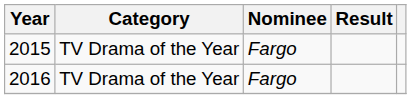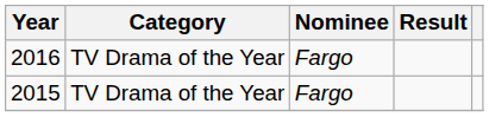 <table class="wikitable sortable">
 <tr>
 <th scope="col">Year</th>
 <th scope="col">Category</th>
 <th scope="col">Nominee</th>
 <th scope="col">Result</th>
 <th scope="col" class="unsortable"></th>
 </tr>
 <tr>
-<td>2015</td>
+<td>2016</td>
 <td scope="row">TV Drama of the Year</td>
 <td><em>Fargo</em></td>
 <td></td>
 <td style="text-align: center;"></td>
 </tr>
 <tr>
-<td>2016</td>
+<td>2015</td>
 <td scope="row">TV Drama of the Year</td>
 <td><em>Fargo</em></td>
 <td></td>
 <td style="text-align: center;"></td>
 </tr>
 <tr>
 </tr>
 </table>
